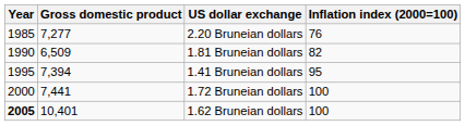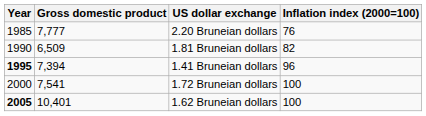 <table class="wikitable">
 <tr>
 <th>Year</th>
 <th>Gross domestic product</th>
 <th>US dollar exchange</th>
 <th>Inflation index (2000=100)</th>
 </tr>
 <tr>
 <td>1985</td>
-<td>7,277</td>
+<td>7,777</td>
 <td>2.20 Bruneian dollars</td>
 <td>76</td>
 </tr>
 <tr>
 <td>1990</td>
 <td>6,509</td>
 <td>1.81 Bruneian dollars</td>
 <td>82</td>
 </tr>
 <tr>
-<td>1995</td>
+<td><strong>1995</strong></td>
 <td>7,394</td>
 <td>1.41 Bruneian dollars</td>
-<td>95</td>
+<td>96</td>
 </tr>
 <tr>
 <td>2000</td>
-<td>7,441</td>
+<td>7,541</td>
 <td>1.72 Bruneian dollars</td>
 <td>100</td>
 </tr>
 <tr>
 <td><strong>2005</strong></td>
 <td>10,401</td>
 <td>1.62 Bruneian dollars</td>
 <td>100</td>
 </tr>
 </table>
